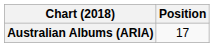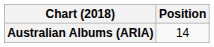 <table class="wikitable plainrowheaders" style="text-align:center">
 <tr>
 <th>Chart (2018)</th>
 <th>Position</th>
 </tr>
 <tr>
 <th scope="row">Australian Albums (ARIA)</th>
-<td>17</td>
+<td>14</td>
 </tr>
 </table>
